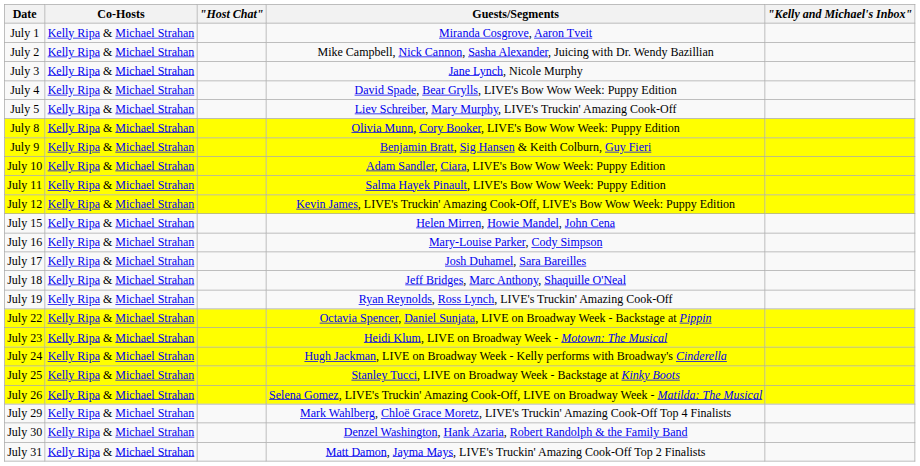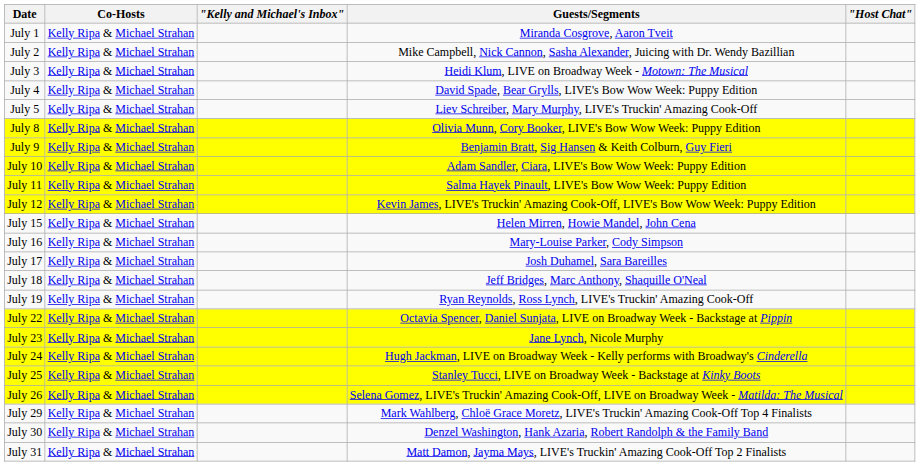 <table class="wikitable sortable" style="text-align:center;">
 <tr>
 <th>Date</th>
 <th>Co-Hosts</th>
+<th><em>"Kelly and Michael's Inbox"</em></th>
+<th>Guests/Segments</th>
 <th><em>"Host Chat"</em></th>
-<th>Guests/Segments</th>
-<th><em>"Kelly and Michael's Inbox"</em></th>
 </tr>
 <tr>
 <td>July 1</td>
 <td><a href='#'>Kelly Ripa</a> & <a href='#'>Michael Strahan</a></td>
 <td></td>
 <td><a href='#'>Miranda Cosgrove</a>, <a href='#'>Aaron Tveit</a></td>
 <td></td>
 </tr>
 <tr>
 <td>July 2</td>
 <td><a href='#'>Kelly Ripa</a> & <a href='#'>Michael Strahan</a></td>
 <td></td>
 <td>Mike Campbell, <a href='#'>Nick Cannon</a>, <a href='#'>Sasha Alexander</a>, Juicing with Dr. Wendy Bazillian</td>
 <td></td>
 </tr>
 <tr>
 <td>July 3</td>
 <td><a href='#'>Kelly Ripa</a> & <a href='#'>Michael Strahan</a></td>
 <td></td>
-<td><a href='#'>Jane Lynch</a>, Nicole Murphy</td>
+<td><a href='#'>Heidi Klum</a>, LIVE on Broadway Week - <em><a href='#'>Motown: The Musical</a></em></td>
 <td></td>
 </tr>
 <tr>
 <td>July 4</td>
 <td><a href='#'>Kelly Ripa</a> & <a href='#'>Michael Strahan</a></td>
 <td></td>
 <td><a href='#'>David Spade</a>, <a href='#'>Bear Grylls</a>, LIVE's Bow Wow Week: Puppy Edition</td>
 <td></td>
 </tr>
 <tr>
 <td>July 5</td>
 <td><a href='#'>Kelly Ripa</a> & <a href='#'>Michael Strahan</a></td>
 <td></td>
 <td><a href='#'>Liev Schreiber</a>, <a href='#'>Mary Murphy</a>, LIVE's Truckin' Amazing Cook-Off</td>
 <td></td>
 </tr>
 <tr style="background:yellow;">
 <td>July 8</td>
 <td><a href='#'>Kelly Ripa</a> & <a href='#'>Michael Strahan</a></td>
 <td></td>
 <td><a href='#'>Olivia Munn</a>, <a href='#'>Cory Booker</a>, LIVE's Bow Wow Week: Puppy Edition</td>
 <td></td>
 </tr>
 <tr style="background:yellow;">
 <td>July 9</td>
 <td><a href='#'>Kelly Ripa</a> & <a href='#'>Michael Strahan</a></td>
 <td></td>
 <td><a href='#'>Benjamin Bratt</a>, <a href='#'>Sig Hansen</a> & Keith Colburn, <a href='#'>Guy Fieri</a></td>
 <td></td>
 </tr>
 <tr style="background:yellow;">
 <td>July 10</td>
 <td><a href='#'>Kelly Ripa</a> & <a href='#'>Michael Strahan</a></td>
 <td></td>
 <td><a href='#'>Adam Sandler</a>, <a href='#'>Ciara</a>, LIVE's Bow Wow Week: Puppy Edition</td>
 <td></td>
 </tr>
 <tr style="background:yellow;">
 <td>July 11</td>
 <td><a href='#'>Kelly Ripa</a> & <a href='#'>Michael Strahan</a></td>
 <td></td>
 <td><a href='#'>Salma Hayek Pinault</a>, LIVE's Bow Wow Week: Puppy Edition</td>
 <td></td>
 </tr>
 <tr style="background:yellow;">
 <td>July 12</td>
 <td><a href='#'>Kelly Ripa</a> & <a href='#'>Michael Strahan</a></td>
 <td></td>
 <td><a href='#'>Kevin James</a>, LIVE's Truckin' Amazing Cook-Off, LIVE's Bow Wow Week: Puppy Edition</td>
 <td></td>
 </tr>
 <tr>
 <td>July 15</td>
 <td><a href='#'>Kelly Ripa</a> & <a href='#'>Michael Strahan</a></td>
 <td></td>
 <td><a href='#'>Helen Mirren</a>, <a href='#'>Howie Mandel</a>, <a href='#'>John Cena</a></td>
 <td></td>
 </tr>
 <tr>
 <td>July 16</td>
 <td><a href='#'>Kelly Ripa</a> & <a href='#'>Michael Strahan</a></td>
 <td></td>
 <td><a href='#'>Mary-Louise Parker</a>, <a href='#'>Cody Simpson</a></td>
 <td></td>
 </tr>
 <tr>
 <td>July 17</td>
 <td><a href='#'>Kelly Ripa</a> & <a href='#'>Michael Strahan</a></td>
 <td></td>
 <td><a href='#'>Josh Duhamel</a>, <a href='#'>Sara Bareilles</a></td>
 <td></td>
 </tr>
 <tr>
 <td>July 18</td>
 <td><a href='#'>Kelly Ripa</a> & <a href='#'>Michael Strahan</a></td>
 <td></td>
 <td><a href='#'>Jeff Bridges</a>, <a href='#'>Marc Anthony</a>, <a href='#'>Shaquille O'Neal</a></td>
 <td></td>
 </tr>
 <tr>
 <td>July 19</td>
 <td><a href='#'>Kelly Ripa</a> & <a href='#'>Michael Strahan</a></td>
 <td></td>
 <td><a href='#'>Ryan Reynolds</a>, <a href='#'>Ross Lynch</a>, LIVE's Truckin' Amazing Cook-Off</td>
 <td></td>
 </tr>
 <tr style="background:yellow;">
 <td>July 22</td>
 <td><a href='#'>Kelly Ripa</a> & <a href='#'>Michael Strahan</a></td>
 <td></td>
 <td><a href='#'>Octavia Spencer</a>, <a href='#'>Daniel Sunjata</a>, LIVE on Broadway Week - Backstage at <em><a href='#'>Pippin</a></em></td>
 <td></td>
 </tr>
 <tr style="background:yellow;">
 <td>July 23</td>
 <td><a href='#'>Kelly Ripa</a> & <a href='#'>Michael Strahan</a></td>
 <td></td>
-<td><a href='#'>Heidi Klum</a>, LIVE on Broadway Week - <em><a href='#'>Motown: The Musical</a></em></td>
+<td><a href='#'>Jane Lynch</a>, Nicole Murphy</td>
 <td></td>
 </tr>
 <tr style="background:yellow;">
 <td>July 24</td>
 <td><a href='#'>Kelly Ripa</a> & <a href='#'>Michael Strahan</a></td>
 <td></td>
 <td><a href='#'>Hugh Jackman</a>, LIVE on Broadway Week - Kelly performs with Broadway's <em><a href='#'>Cinderella</a></em></td>
 <td></td>
 </tr>
 <tr style="background:yellow;">
 <td>July 25</td>
 <td><a href='#'>Kelly Ripa</a> & <a href='#'>Michael Strahan</a></td>
 <td></td>
 <td><a href='#'>Stanley Tucci</a>, LIVE on Broadway Week - Backstage at <em><a href='#'>Kinky Boots</a></em></td>
 <td></td>
 </tr>
 <tr style="background:yellow;">
 <td>July 26</td>
 <td><a href='#'>Kelly Ripa</a> & <a href='#'>Michael Strahan</a></td>
 <td></td>
 <td><a href='#'>Selena Gomez</a>, LIVE's Truckin' Amazing Cook-Off, LIVE on Broadway Week - <em><a href='#'>Matilda: The Musical</a></em></td>
 <td></td>
 </tr>
 <tr>
 <td>July 29</td>
 <td><a href='#'>Kelly Ripa</a> & <a href='#'>Michael Strahan</a></td>
 <td></td>
 <td><a href='#'>Mark Wahlberg</a>, <a href='#'>Chloë Grace Moretz</a>, LIVE's Truckin' Amazing Cook-Off Top 4 Finalists</td>
 <td></td>
 </tr>
 <tr>
 <td>July 30</td>
 <td><a href='#'>Kelly Ripa</a> & <a href='#'>Michael Strahan</a></td>
 <td></td>
 <td><a href='#'>Denzel Washington</a>, <a href='#'>Hank Azaria</a>, <a href='#'>Robert Randolph & the Family Band</a></td>
 <td></td>
 </tr>
 <tr>
 <td>July 31</td>
 <td><a href='#'>Kelly Ripa</a> & <a href='#'>Michael Strahan</a></td>
 <td></td>
 <td><a href='#'>Matt Damon</a>, <a href='#'>Jayma Mays</a>, LIVE's Truckin' Amazing Cook-Off Top 2 Finalists</td>
 <td></td>
 </tr>
 </table>
